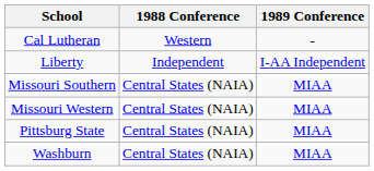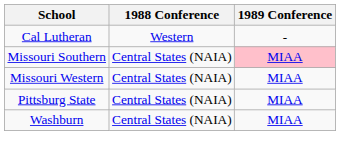 <table class="wikitable sortable">
 <tr>
 <th>School</th>
 <th>1988 Conference</th>
 <th>1989 Conference</th>
 </tr>
 <tr style="text-align:center;">
 <td><a href='#'>Cal Lutheran</a></td>
 <td><a href='#'>Western</a></td>
 <td>-</td>
 </tr>
 <tr style="text-align:center;">
-<td><a href='#'>Liberty</a></td>
-<td><a href='#'>Independent</a></td>
-<td><a href='#'>I-AA Independent</a></td>
-</tr>
-<tr style="text-align:center;">
 <td><a href='#'>Missouri Southern</a></td>
 <td><a href='#'>Central States</a> (NAIA)</td>
-<td><a href='#'>MIAA</a></td>
+<td style="background: pink;"><a href='#'>MIAA</a></td>
 </tr>
 <tr style="text-align:center;">
 <td><a href='#'>Missouri Western</a></td>
 <td><a href='#'>Central States</a> (NAIA)</td>
 <td><a href='#'>MIAA</a></td>
 </tr>
 <tr style="text-align:center;">
 <td><a href='#'>Pittsburg State</a></td>
 <td><a href='#'>Central States</a> (NAIA)</td>
 <td><a href='#'>MIAA</a></td>
 </tr>
 <tr style="text-align:center;">
 <td><a href='#'>Washburn</a></td>
 <td><a href='#'>Central States</a> (NAIA)</td>
 <td><a href='#'>MIAA</a></td>
 </tr>
 </table>
